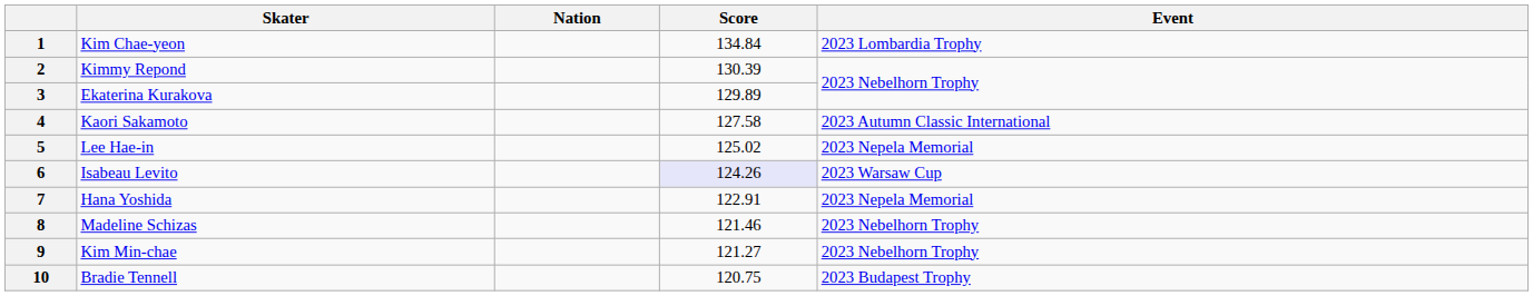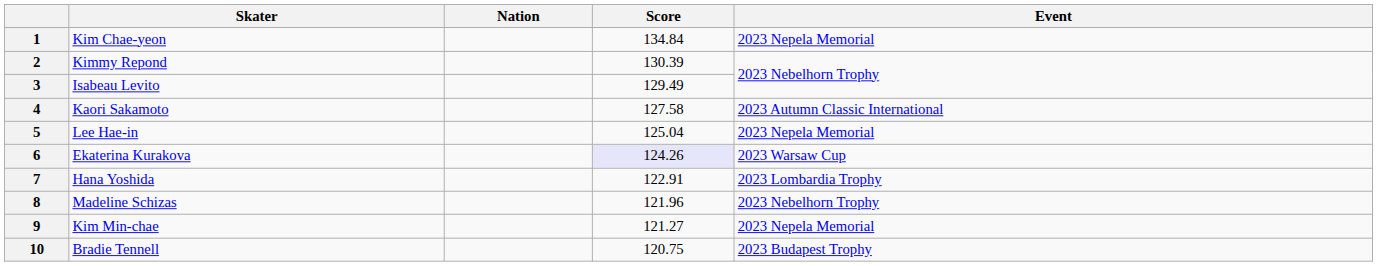 <table class="wikitable sortable" style="text-align:left; width:75%">
 <tr>
 <th scope="col"></th>
 <th scope="col">Skater</th>
 <th scope="col">Nation</th>
 <th scope="col">Score</th>
 <th scope="col">Event</th>
 </tr>
 <tr>
 <th scope="row">1</th>
 <td><a href='#'>Kim Chae-yeon</a></td>
 <td></td>
 <td style="text-align:center;">134.84</td>
-<td><a href='#'>2023 Lombardia Trophy</a></td>
+<td><a href='#'>2023 Nepela Memorial</a></td>
 </tr>
 <tr>
 <th scope="row">2</th>
 <td><a href='#'>Kimmy Repond</a></td>
 <td></td>
 <td style="text-align:center;">130.39</td>
 <td rowspan="2"><a href='#'>2023 Nebelhorn Trophy</a></td>
 </tr>
 <tr>
 <th scope="row">3</th>
-<td><a href='#'>Ekaterina Kurakova</a></td>
+<td><a href='#'>Isabeau Levito</a></td>
 <td></td>
-<td style="text-align:center;">129.89</td>
+<td style="text-align:center;">129.49</td>
 </tr>
 <tr>
 <th scope="row">4</th>
 <td><a href='#'>Kaori Sakamoto</a></td>
 <td></td>
 <td style="text-align:center;">127.58</td>
 <td><a href='#'>2023 Autumn Classic International</a></td>
 </tr>
 <tr>
 <th scope="row">5</th>
 <td><a href='#'>Lee Hae-in</a></td>
 <td></td>
-<td style="text-align:center;">125.02</td>
+<td style="text-align:center;">125.04</td>
 <td><a href='#'>2023 Nepela Memorial</a></td>
 </tr>
 <tr>
 <th scope="row">6</th>
-<td><a href='#'>Isabeau Levito</a></td>
+<td><a href='#'>Ekaterina Kurakova</a></td>
 <td></td>
 <td style="background: lavender; text-align:center;">124.26</td>
 <td><a href='#'>2023 Warsaw Cup</a></td>
 </tr>
 <tr>
 <th scope="row">7</th>
 <td><a href='#'>Hana Yoshida</a></td>
 <td></td>
 <td style="text-align:center;">122.91</td>
-<td><a href='#'>2023 Nepela Memorial</a></td>
+<td><a href='#'>2023 Lombardia Trophy</a></td>
 </tr>
 <tr>
 <th scope="row">8</th>
 <td><a href='#'>Madeline Schizas</a></td>
 <td></td>
-<td style="text-align:center;">121.46</td>
+<td style="text-align:center;">121.96</td>
 <td><a href='#'>2023 Nebelhorn Trophy</a></td>
 </tr>
 <tr>
 <th scope="row">9</th>
 <td><a href='#'>Kim Min-chae</a></td>
 <td></td>
 <td style="text-align:center;">121.27</td>
-<td><a href='#'>2023 Nebelhorn Trophy</a></td>
+<td><a href='#'>2023 Nepela Memorial</a></td>
 </tr>
 <tr>
 <th scope="row">10</th>
 <td><a href='#'>Bradie Tennell</a></td>
 <td></td>
 <td style="text-align:center;">120.75</td>
 <td><a href='#'>2023 Budapest Trophy</a></td>
 </tr>
 </table>
